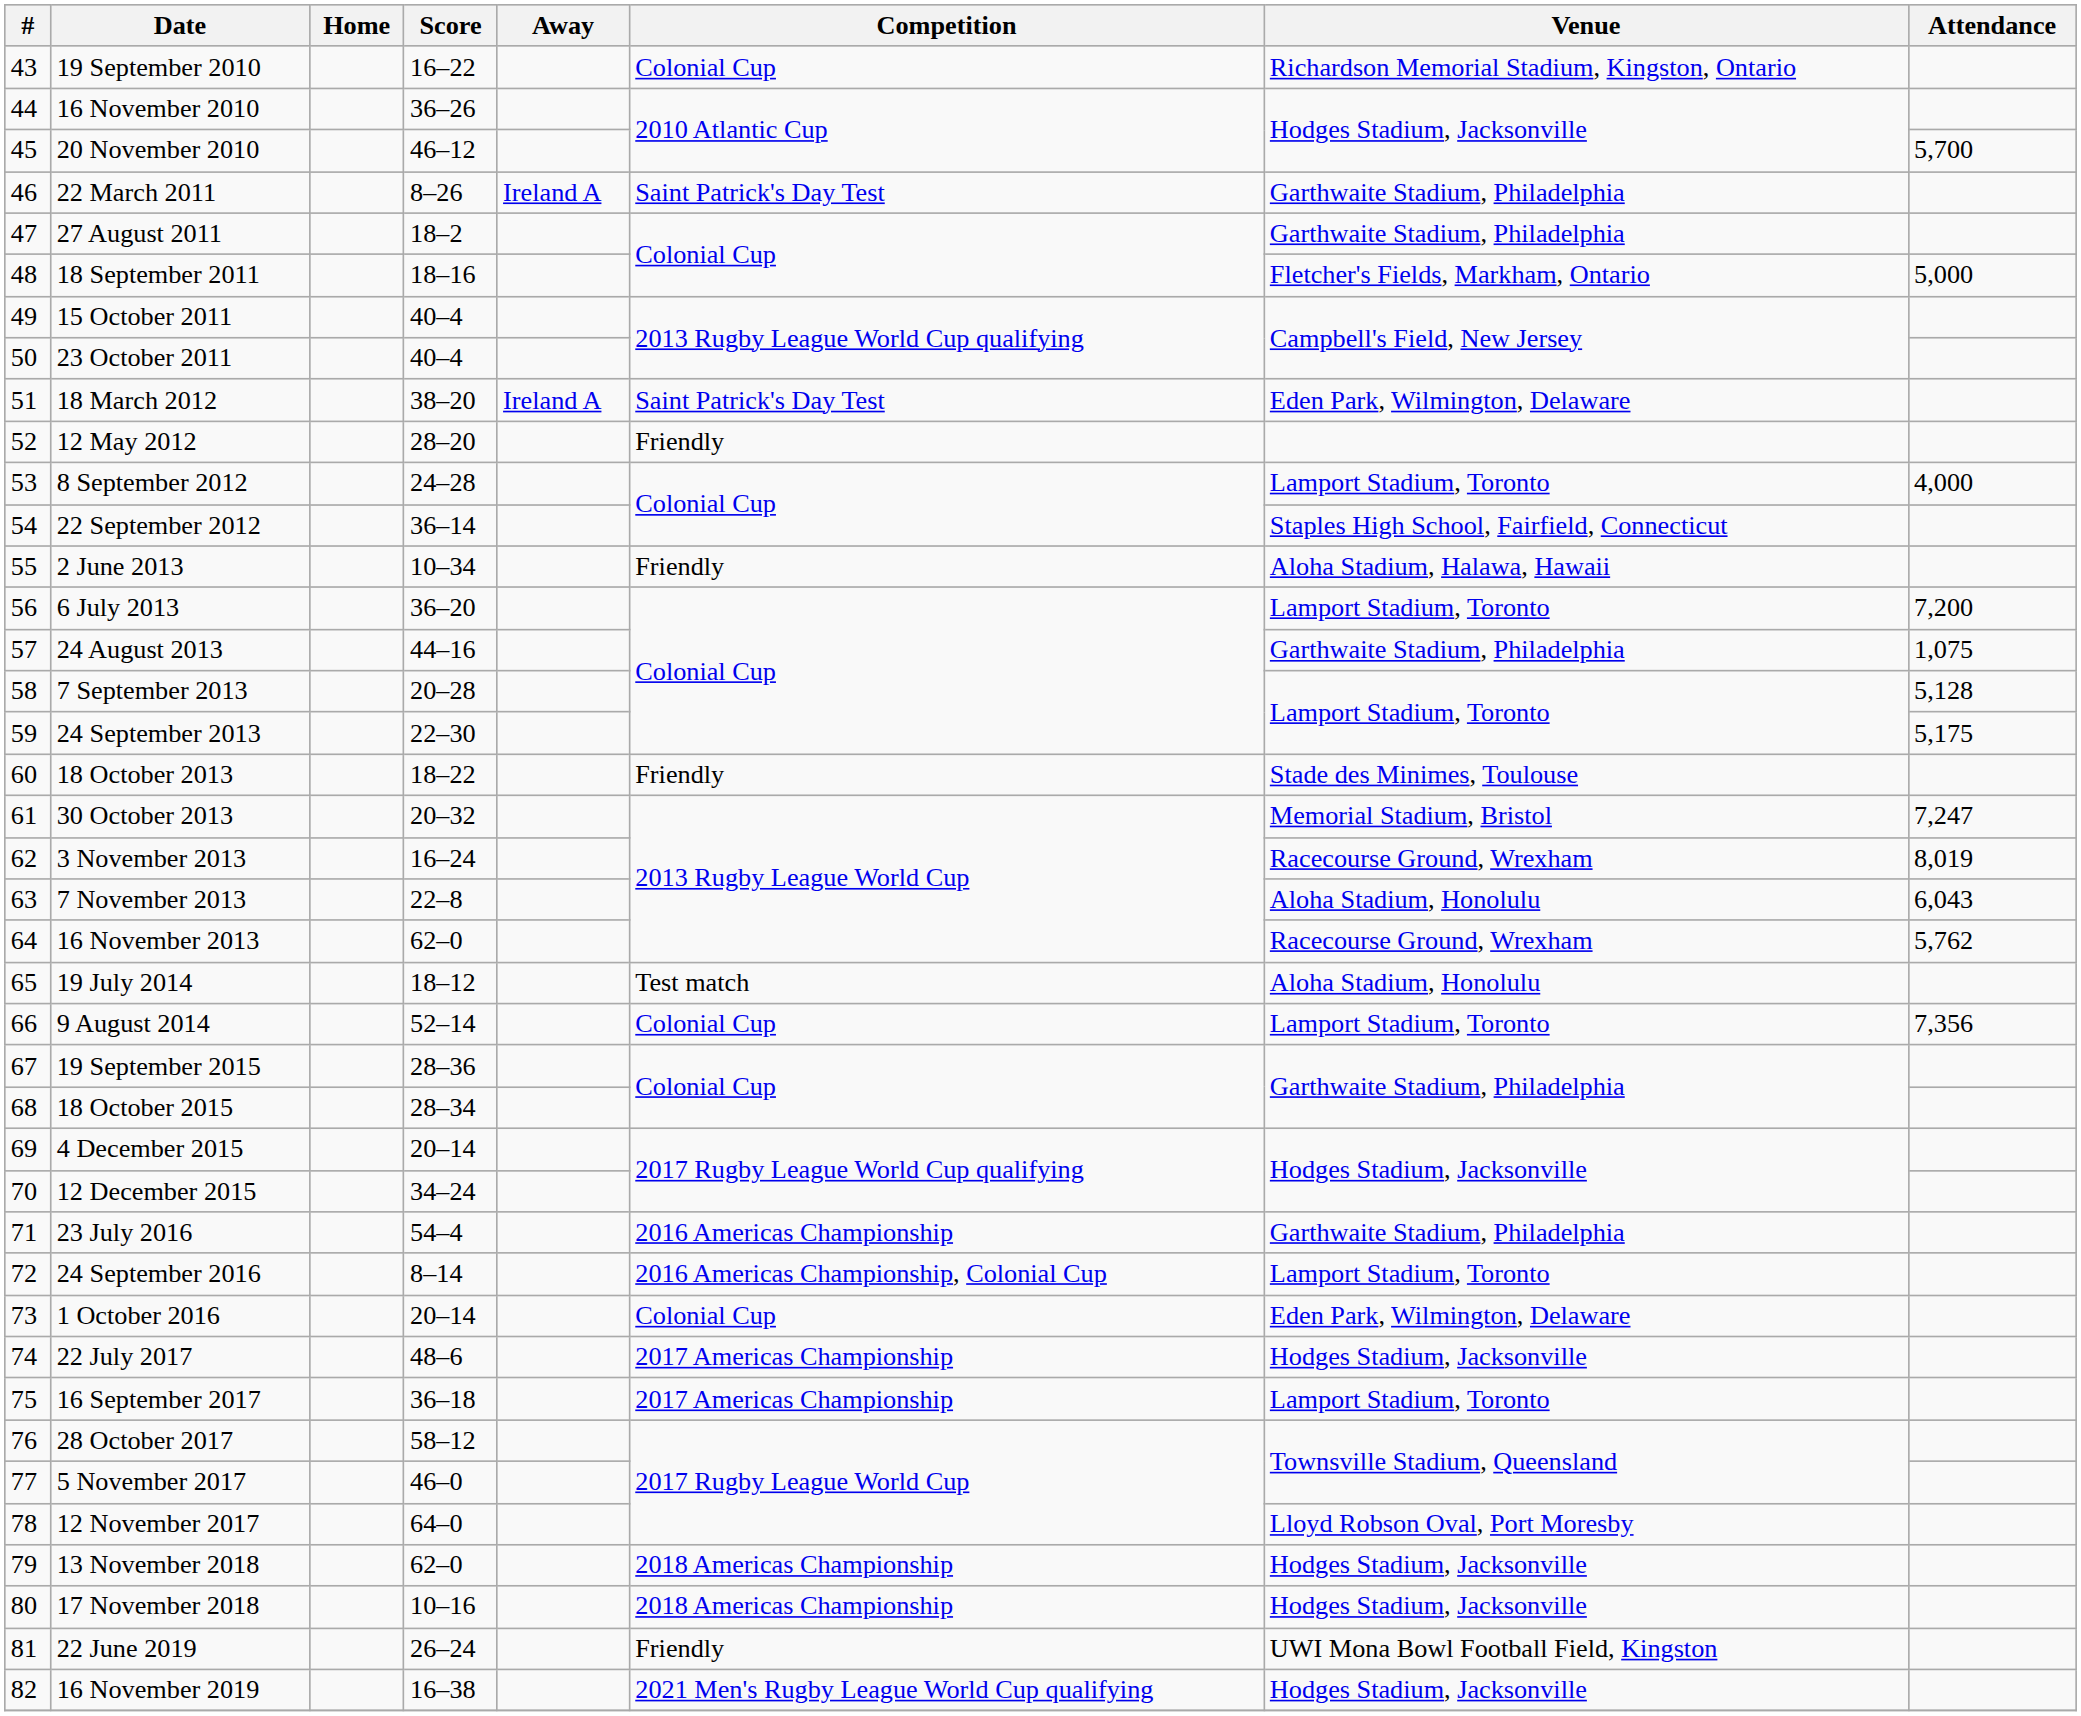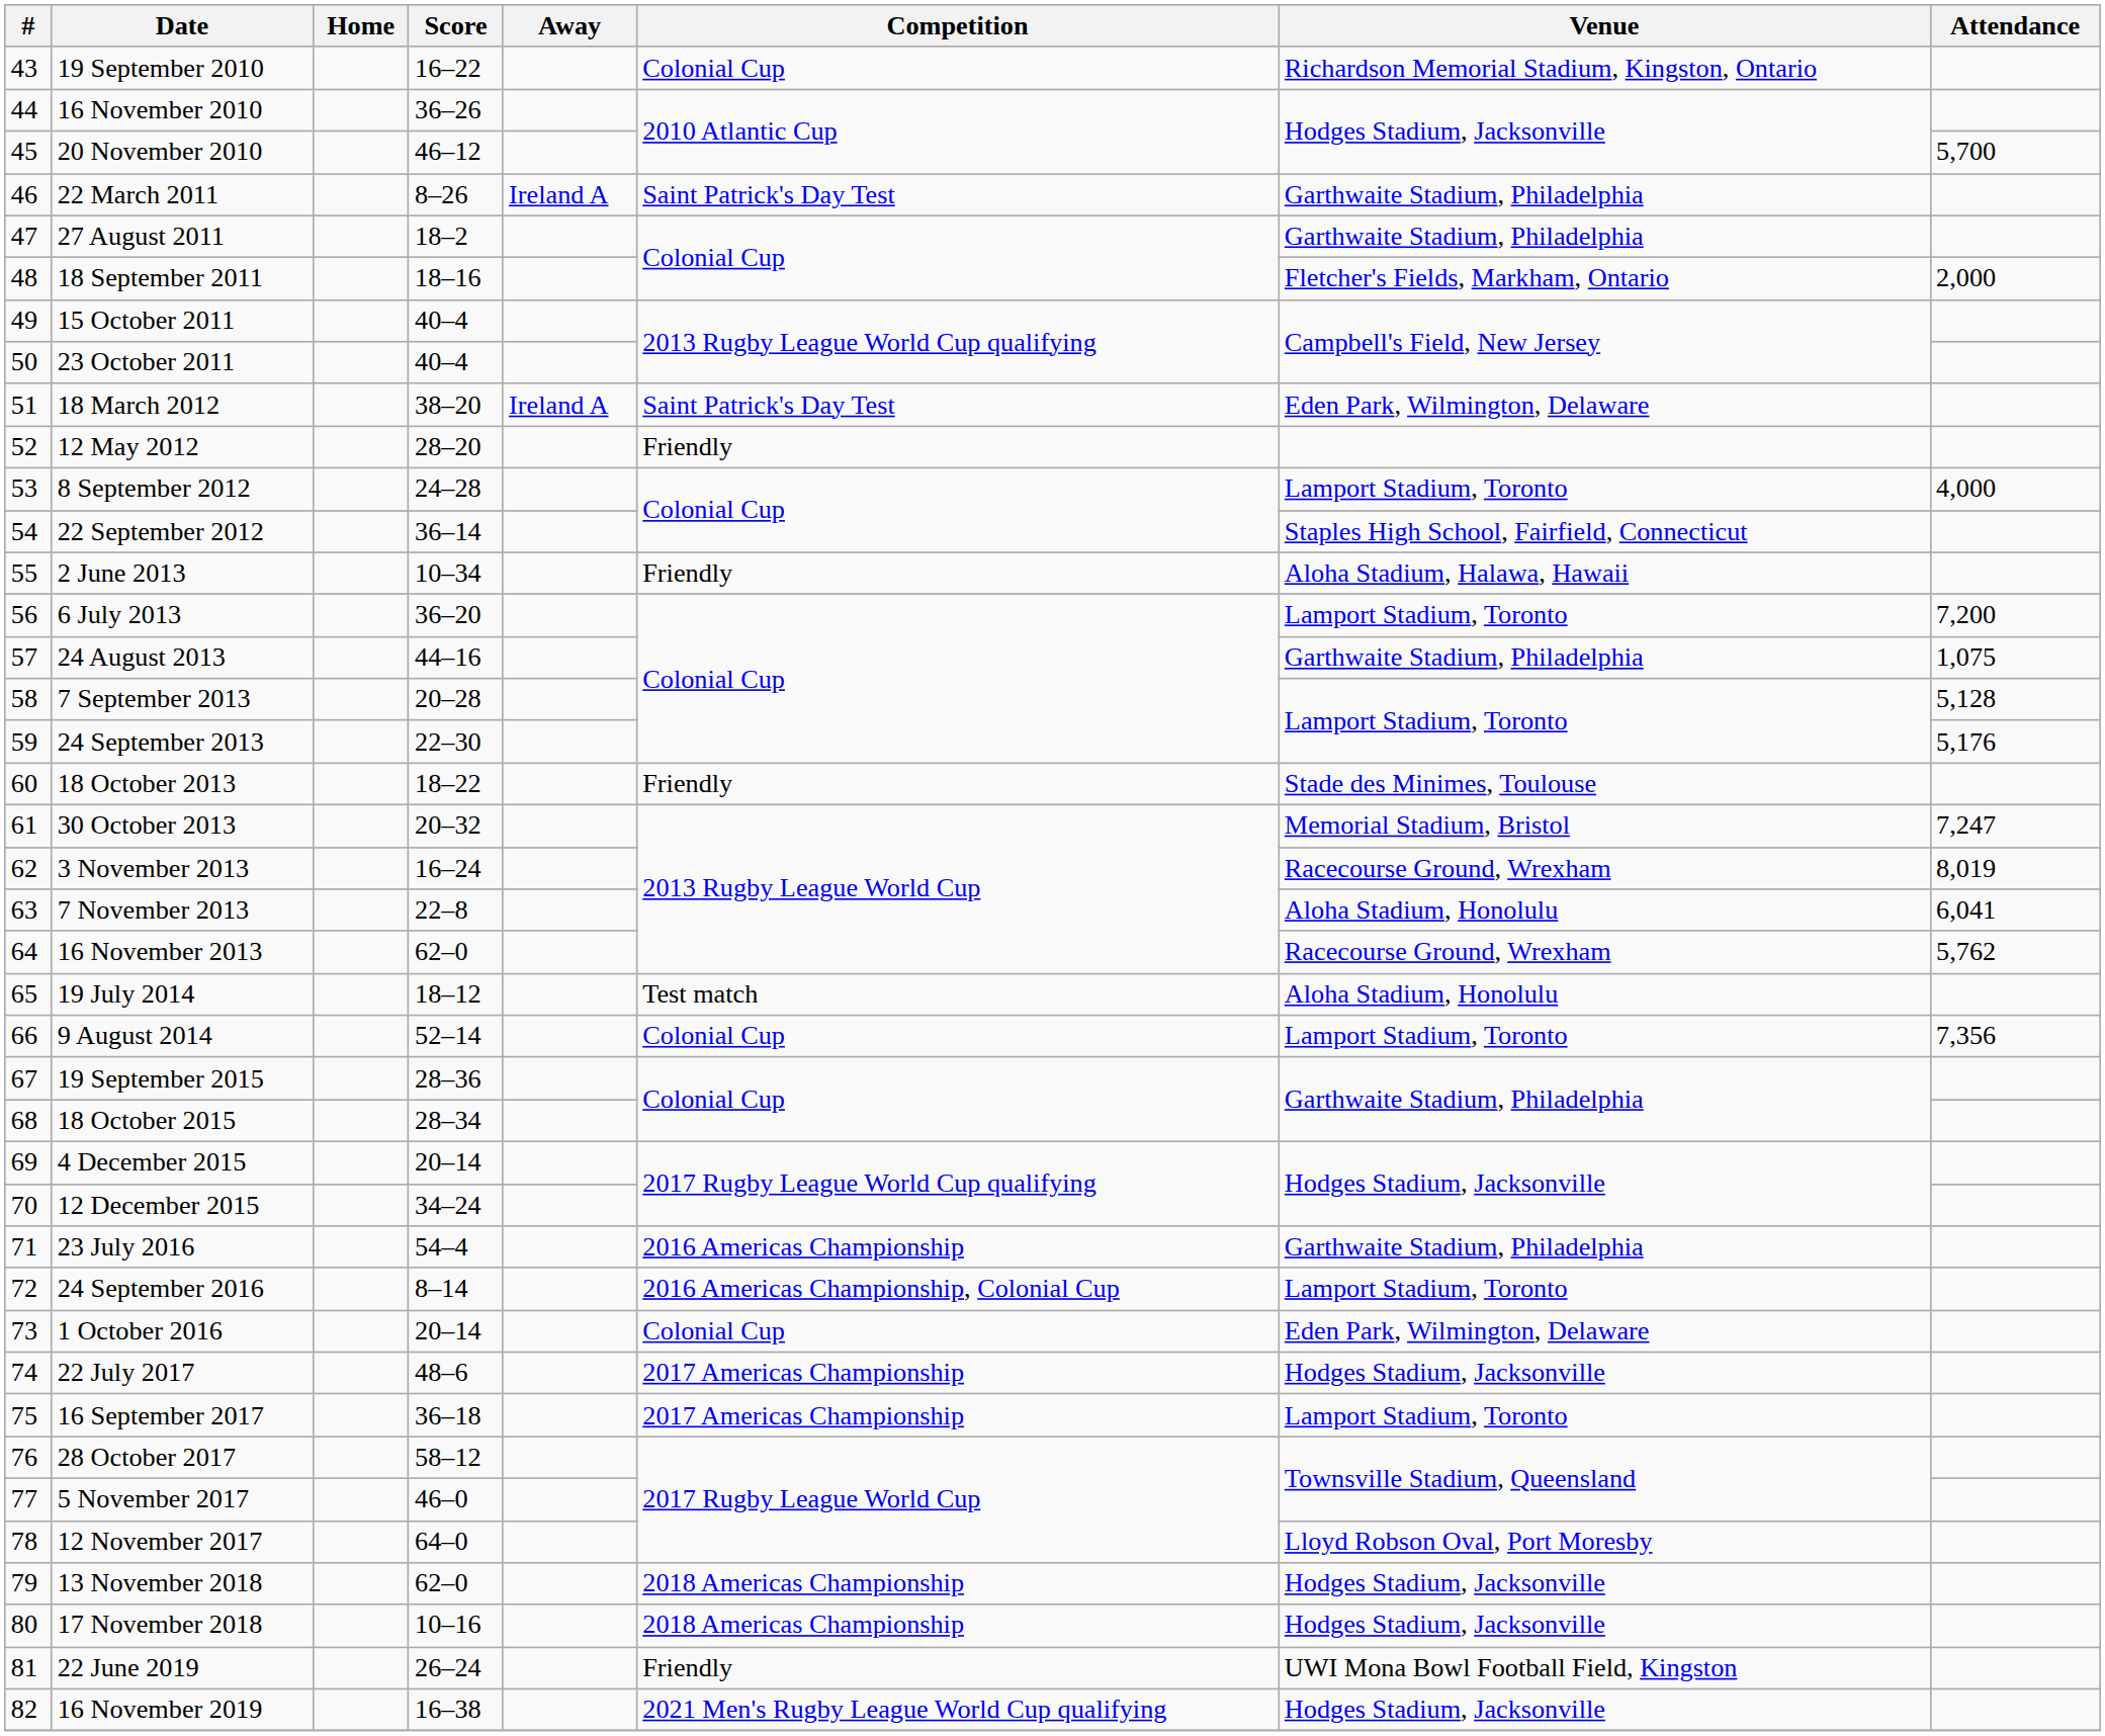 <table class="wikitable" width=100%>
 <tr bgcolor#bdb76b>
 <th>#</th>
 <th>Date</th>
 <th>Home</th>
 <th>Score</th>
 <th>Away</th>
 <th>Competition</th>
 <th>Venue</th>
 <th>Attendance</th>
 </tr>
 <tr>
 <td>43</td>
 <td>19 September 2010</td>
 <td></td>
 <td>16–22</td>
 <td></td>
 <td><a href='#'>Colonial Cup</a></td>
 <td> <a href='#'>Richardson Memorial Stadium</a>, <a href='#'>Kingston</a>, <a href='#'>Ontario</a></td>
 <td></td>
 </tr>
 <tr>
 <td>44</td>
 <td>16 November 2010</td>
 <td></td>
 <td>36–26</td>
 <td></td>
 <td rowspan=2><a href='#'>2010 Atlantic Cup</a></td>
 <td rowspan=2> <a href='#'>Hodges Stadium</a>, <a href='#'>Jacksonville</a></td>
 <td></td>
 </tr>
 <tr>
 <td>45</td>
 <td>20 November 2010</td>
 <td></td>
 <td>46–12</td>
 <td></td>
 <td>5,700</td>
 </tr>
 <tr>
 <td>46</td>
 <td>22 March 2011</td>
 <td></td>
 <td>8–26</td>
 <td> <a href='#'>Ireland A</a></td>
 <td><a href='#'>Saint Patrick's Day Test</a></td>
 <td> <a href='#'>Garthwaite Stadium</a>, <a href='#'>Philadelphia</a></td>
 <td></td>
 </tr>
 <tr>
 <td>47</td>
 <td>27 August 2011</td>
 <td></td>
 <td>18–2</td>
 <td></td>
 <td rowspan=2><a href='#'>Colonial Cup</a></td>
 <td> <a href='#'>Garthwaite Stadium</a>, <a href='#'>Philadelphia</a></td>
 <td></td>
 </tr>
 <tr>
 <td>48</td>
 <td>18 September 2011</td>
 <td></td>
 <td>18–16</td>
 <td></td>
 <td> <a href='#'>Fletcher's Fields</a>, <a href='#'>Markham</a>, <a href='#'>Ontario</a></td>
-<td>5,000</td>
+<td>2,000</td>
 </tr>
 <tr>
 <td>49</td>
 <td>15 October 2011</td>
 <td></td>
 <td>40–4</td>
 <td></td>
 <td rowspan=2><a href='#'>2013 Rugby League World Cup qualifying</a></td>
 <td rowspan=2> <a href='#'>Campbell's Field</a>, <a href='#'>New Jersey</a></td>
 <td></td>
 </tr>
 <tr>
 <td>50</td>
 <td>23 October 2011</td>
 <td></td>
 <td>40–4</td>
 <td></td>
 <td></td>
 </tr>
 <tr>
 <td>51</td>
 <td>18 March 2012</td>
 <td></td>
 <td>38–20</td>
 <td> <a href='#'>Ireland A</a></td>
 <td><a href='#'>Saint Patrick's Day Test</a></td>
 <td> <a href='#'>Eden Park</a>, <a href='#'>Wilmington</a>, <a href='#'>Delaware</a></td>
 <td></td>
 </tr>
 <tr>
 <td>52</td>
 <td>12 May 2012</td>
 <td></td>
 <td>28–20</td>
 <td></td>
 <td>Friendly</td>
 <td></td>
 <td></td>
 </tr>
 <tr>
 <td>53</td>
 <td>8 September 2012</td>
 <td></td>
 <td>24–28</td>
 <td></td>
 <td rowspan=2><a href='#'>Colonial Cup</a></td>
 <td> <a href='#'>Lamport Stadium</a>, <a href='#'>Toronto</a></td>
 <td>4,000</td>
 </tr>
 <tr>
 <td>54</td>
 <td>22 September 2012</td>
 <td></td>
 <td>36–14</td>
 <td></td>
 <td> <a href='#'>Staples High School</a>, <a href='#'>Fairfield</a>, <a href='#'>Connecticut</a></td>
 <td></td>
 </tr>
 <tr>
 <td>55</td>
 <td>2 June 2013</td>
 <td></td>
 <td>10–34</td>
 <td></td>
 <td>Friendly</td>
 <td> <a href='#'>Aloha Stadium</a>, <a href='#'>Halawa</a>, <a href='#'>Hawaii</a></td>
 <td></td>
 </tr>
 <tr>
 <td>56</td>
 <td>6 July 2013</td>
 <td></td>
 <td>36–20</td>
 <td></td>
 <td rowspan=4><a href='#'>Colonial Cup</a></td>
 <td> <a href='#'>Lamport Stadium</a>, <a href='#'>Toronto</a></td>
 <td>7,200</td>
 </tr>
 <tr>
 <td>57</td>
 <td>24 August 2013</td>
 <td></td>
 <td>44–16</td>
 <td></td>
 <td> <a href='#'>Garthwaite Stadium</a>, <a href='#'>Philadelphia</a></td>
 <td>1,075</td>
 </tr>
 <tr>
 <td>58</td>
 <td>7 September 2013</td>
 <td></td>
 <td>20–28</td>
 <td></td>
 <td rowspan=2> <a href='#'>Lamport Stadium</a>, <a href='#'>Toronto</a></td>
 <td>5,128</td>
 </tr>
 <tr>
 <td>59</td>
 <td>24 September 2013</td>
 <td></td>
 <td>22–30</td>
 <td></td>
-<td>5,175</td>
+<td>5,176</td>
 </tr>
 <tr>
 <td>60</td>
 <td>18 October 2013</td>
 <td></td>
 <td>18–22</td>
 <td></td>
 <td>Friendly</td>
 <td> <a href='#'>Stade des Minimes</a>, <a href='#'>Toulouse</a></td>
 <td></td>
 </tr>
 <tr>
 <td>61</td>
 <td>30 October 2013</td>
 <td></td>
 <td>20–32</td>
 <td></td>
 <td rowspan=4><a href='#'>2013 Rugby League World Cup</a></td>
 <td> <a href='#'>Memorial Stadium</a>, <a href='#'>Bristol</a></td>
 <td>7,247</td>
 </tr>
 <tr>
 <td>62</td>
 <td>3 November 2013</td>
 <td></td>
 <td>16–24</td>
 <td></td>
 <td> <a href='#'>Racecourse Ground</a>, <a href='#'>Wrexham</a></td>
 <td>8,019</td>
 </tr>
 <tr>
 <td>63</td>
 <td>7 November 2013</td>
 <td></td>
 <td>22–8</td>
 <td></td>
 <td> <a href='#'>Aloha Stadium</a>, <a href='#'>Honolulu</a></td>
-<td>6,043</td>
+<td>6,041</td>
 </tr>
 <tr>
 <td>64</td>
 <td>16 November 2013</td>
 <td></td>
 <td>62–0</td>
 <td></td>
 <td> <a href='#'>Racecourse Ground</a>, <a href='#'>Wrexham</a></td>
 <td>5,762</td>
 </tr>
 <tr>
 <td>65</td>
 <td>19 July 2014</td>
 <td></td>
 <td>18–12</td>
 <td></td>
 <td>Test match</td>
 <td> <a href='#'>Aloha Stadium</a>, <a href='#'>Honolulu</a></td>
 <td></td>
 </tr>
 <tr>
 <td>66</td>
 <td>9 August 2014</td>
 <td></td>
 <td>52–14</td>
 <td></td>
 <td><a href='#'>Colonial Cup</a></td>
 <td> <a href='#'>Lamport Stadium</a>, <a href='#'>Toronto</a></td>
 <td>7,356</td>
 </tr>
 <tr>
 <td>67</td>
 <td>19 September 2015</td>
 <td></td>
 <td>28–36</td>
 <td></td>
 <td rowspan=2><a href='#'>Colonial Cup</a></td>
 <td rowspan=2> <a href='#'>Garthwaite Stadium</a>, <a href='#'>Philadelphia</a></td>
 <td></td>
 </tr>
 <tr>
 <td>68</td>
 <td>18 October 2015</td>
 <td></td>
 <td>28–34</td>
 <td></td>
 <td></td>
 </tr>
 <tr>
 <td>69</td>
 <td>4 December 2015</td>
 <td></td>
 <td>20–14</td>
 <td></td>
 <td rowspan=2><a href='#'>2017 Rugby League World Cup qualifying</a></td>
 <td rowspan=2> <a href='#'>Hodges Stadium</a>, <a href='#'>Jacksonville</a></td>
 <td></td>
 </tr>
 <tr>
 <td>70</td>
 <td>12 December 2015</td>
 <td></td>
 <td>34–24</td>
 <td></td>
 <td></td>
 </tr>
 <tr>
 <td>71</td>
 <td>23 July 2016</td>
 <td></td>
 <td>54–4</td>
 <td></td>
 <td><a href='#'>2016 Americas Championship</a></td>
 <td> <a href='#'>Garthwaite Stadium</a>, <a href='#'>Philadelphia</a></td>
 <td></td>
 </tr>
 <tr>
 <td>72</td>
 <td>24 September 2016</td>
 <td></td>
 <td>8–14</td>
 <td></td>
 <td><a href='#'>2016 Americas Championship</a>, <a href='#'>Colonial Cup</a></td>
 <td> <a href='#'>Lamport Stadium</a>, <a href='#'>Toronto</a></td>
 <td></td>
 </tr>
 <tr>
 <td>73</td>
 <td>1 October 2016</td>
 <td></td>
 <td>20–14</td>
 <td></td>
 <td><a href='#'>Colonial Cup</a></td>
 <td> <a href='#'>Eden Park</a>, <a href='#'>Wilmington</a>, <a href='#'>Delaware</a></td>
 <td></td>
 </tr>
 <tr>
 <td>74</td>
 <td>22 July 2017</td>
 <td></td>
 <td>48–6</td>
 <td></td>
 <td><a href='#'>2017 Americas Championship</a></td>
 <td> <a href='#'>Hodges Stadium</a>, <a href='#'>Jacksonville</a></td>
 <td></td>
 </tr>
 <tr>
 <td>75</td>
 <td>16 September 2017</td>
 <td></td>
 <td>36–18</td>
 <td></td>
 <td><a href='#'>2017 Americas Championship</a></td>
 <td> <a href='#'>Lamport Stadium</a>, <a href='#'>Toronto</a></td>
 <td></td>
 </tr>
 <tr>
 <td>76</td>
 <td>28 October 2017</td>
 <td></td>
 <td>58–12</td>
 <td></td>
 <td rowspan=3><a href='#'>2017 Rugby League World Cup</a></td>
 <td rowspan=2> <a href='#'>Townsville Stadium</a>, <a href='#'>Queensland</a></td>
 <td></td>
 </tr>
 <tr>
 <td>77</td>
 <td>5 November 2017</td>
 <td></td>
 <td>46–0</td>
 <td></td>
 <td></td>
 </tr>
 <tr>
 <td>78</td>
 <td>12 November 2017</td>
 <td></td>
 <td>64–0</td>
 <td></td>
 <td> <a href='#'>Lloyd Robson Oval</a>, <a href='#'>Port Moresby</a></td>
 <td></td>
 </tr>
 <tr>
 <td>79</td>
 <td>13 November 2018</td>
 <td></td>
 <td>62–0</td>
 <td></td>
 <td><a href='#'>2018 Americas Championship</a></td>
 <td> <a href='#'>Hodges Stadium</a>, <a href='#'>Jacksonville</a></td>
 <td></td>
 </tr>
 <tr>
 <td>80</td>
 <td>17 November 2018</td>
 <td></td>
 <td>10–16</td>
 <td></td>
 <td><a href='#'>2018 Americas Championship</a></td>
 <td> <a href='#'>Hodges Stadium</a>, <a href='#'>Jacksonville</a></td>
 <td></td>
 </tr>
 <tr>
 <td>81</td>
 <td>22 June 2019</td>
 <td></td>
 <td>26–24</td>
 <td></td>
 <td>Friendly</td>
 <td> UWI Mona Bowl Football Field, <a href='#'>Kingston</a></td>
 <td></td>
 </tr>
 <tr>
 <td>82</td>
 <td>16 November 2019</td>
 <td></td>
 <td>16–38</td>
 <td></td>
 <td><a href='#'>2021 Men's Rugby League World Cup qualifying</a></td>
 <td> <a href='#'>Hodges Stadium</a>, <a href='#'>Jacksonville</a></td>
 <td></td>
 </tr>
 <tr>
 </tr>
 </table>
